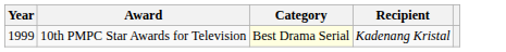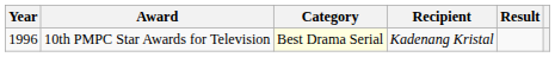 <table class="wikitable">
 <tr>
 <th>Year</th>
 <th>Award</th>
 <th>Category</th>
 <th>Recipient</th>
+<th>Result</th>
 <th></th>
 </tr>
 <tr>
-<td>1999</td>
+<td>1996</td>
 <td>10th PMPC Star Awards for Television</td>
 <td style="background: lightyellow;">Best Drama Serial</td>
 <td><em>Kadenang Kristal</em></td>
+<td></td>
 <th></th>
 </tr>
 </table>
